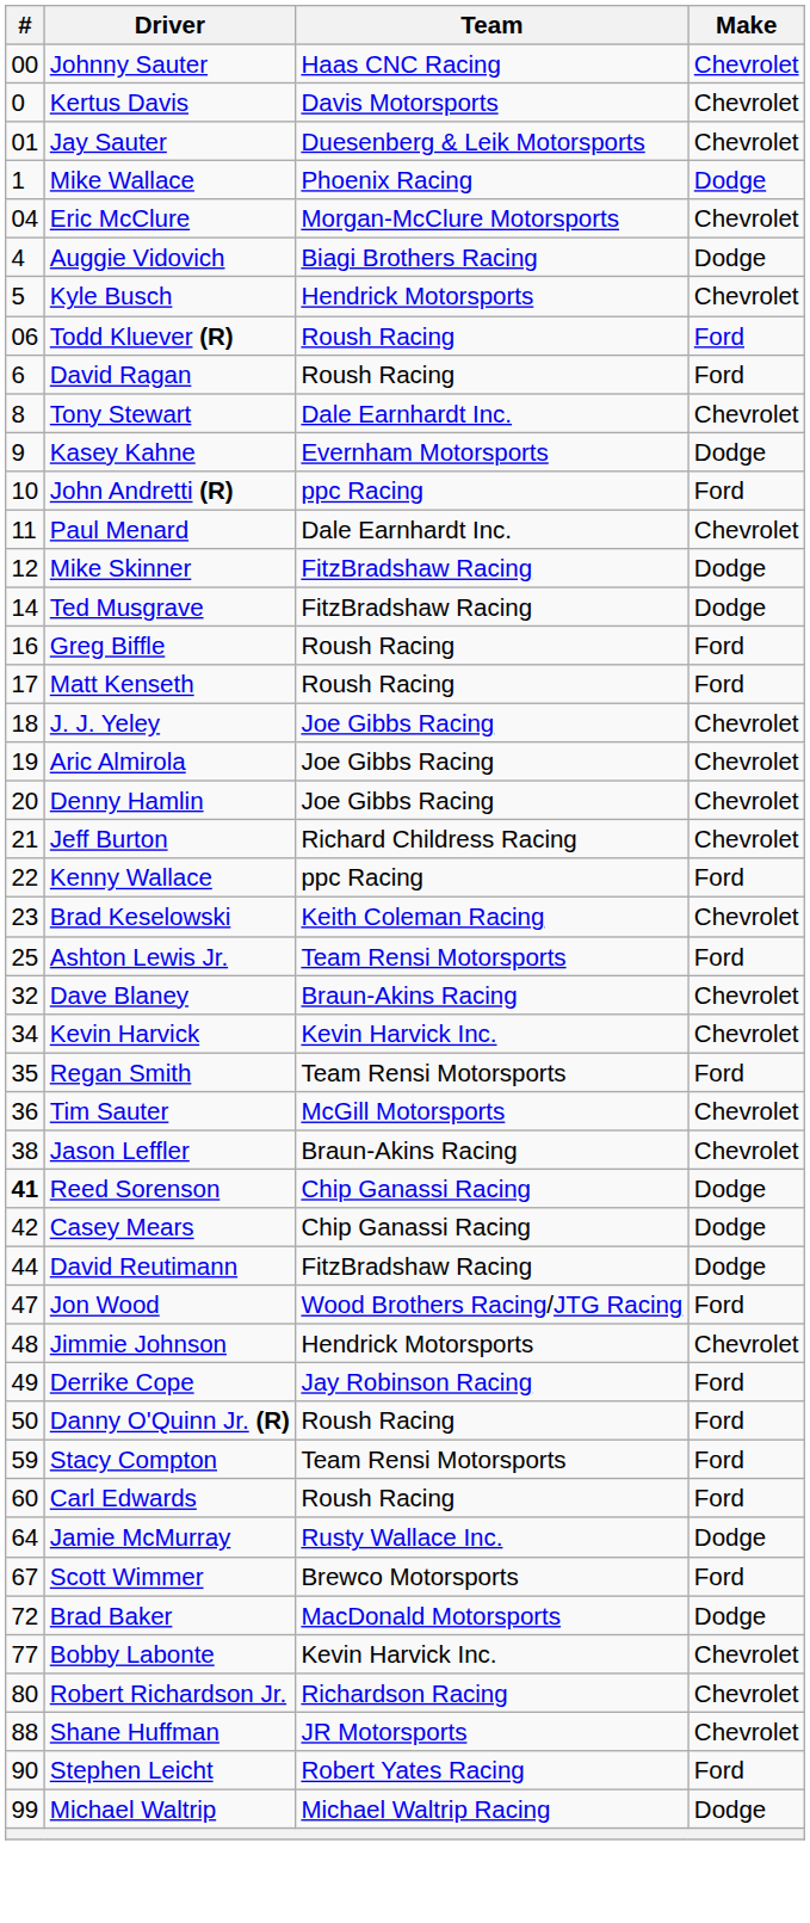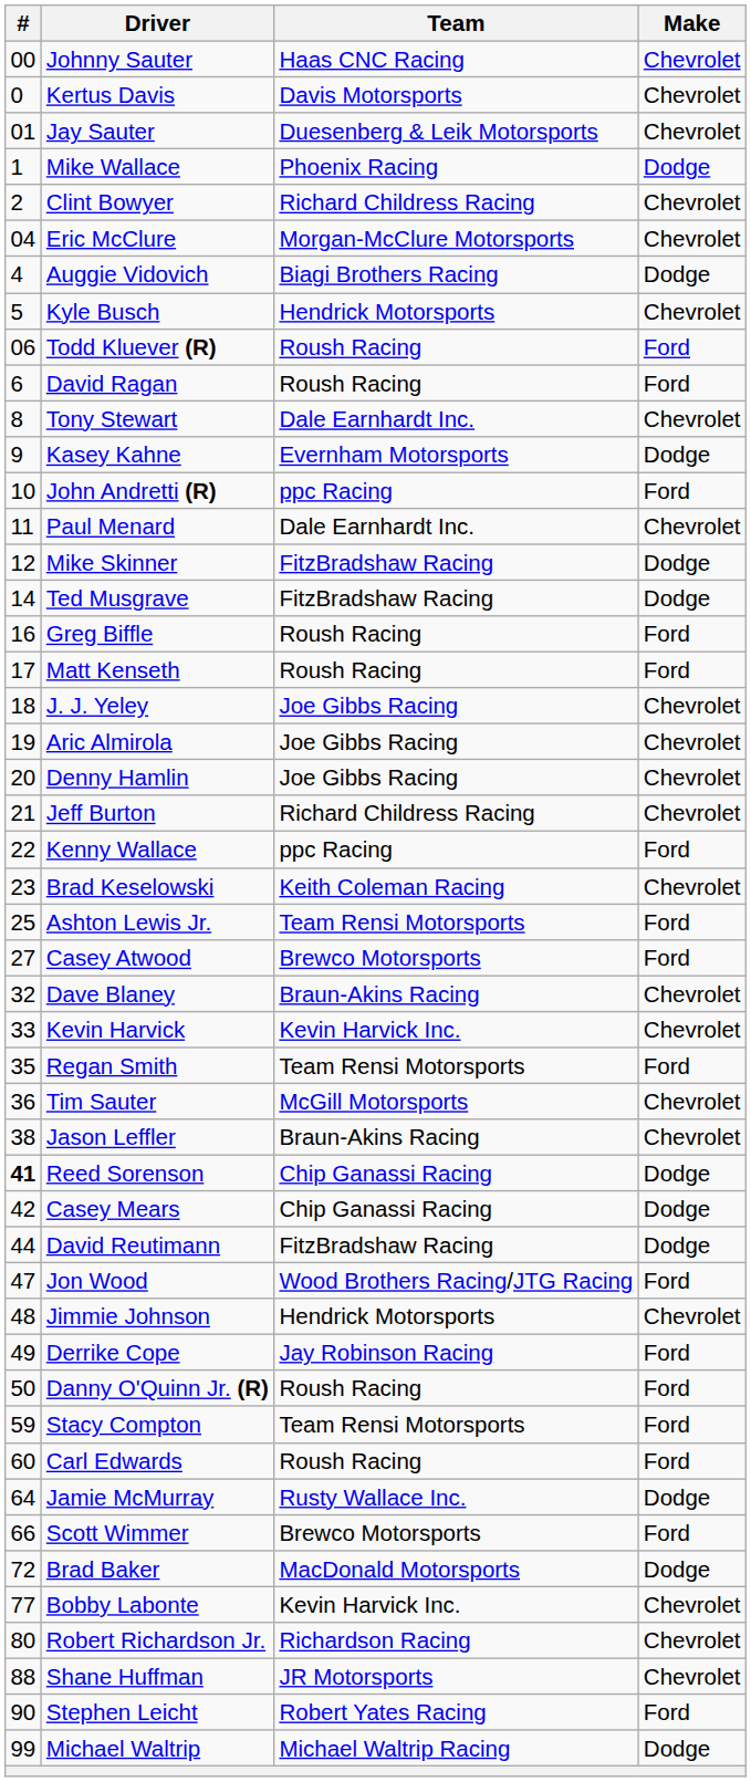 <table class="wikitable" style="font-size:95%">
 <tr>
 <th>#</th>
 <th>Driver</th>
 <th>Team</th>
 <th>Make</th>
 </tr>
 <tr>
 <td>00</td>
 <td><a href='#'>Johnny Sauter</a></td>
 <td><a href='#'>Haas CNC Racing</a></td>
 <td><a href='#'>Chevrolet</a></td>
 </tr>
 <tr>
 <td>0</td>
 <td><a href='#'>Kertus Davis</a></td>
 <td><a href='#'>Davis Motorsports</a></td>
 <td>Chevrolet</td>
 </tr>
 <tr>
 <td>01</td>
 <td><a href='#'>Jay Sauter</a></td>
 <td><a href='#'>Duesenberg & Leik Motorsports</a></td>
 <td>Chevrolet</td>
 </tr>
 <tr>
 <td>1</td>
 <td><a href='#'>Mike Wallace</a></td>
 <td><a href='#'>Phoenix Racing</a></td>
 <td><a href='#'>Dodge</a></td>
+</tr>
+<tr>
+<td>2</td>
+<td><a href='#'>Clint Bowyer</a></td>
+<td><a href='#'>Richard Childress Racing</a></td>
+<td>Chevrolet</td>
 </tr>
 <tr>
 <td>04</td>
 <td><a href='#'>Eric McClure</a></td>
 <td><a href='#'>Morgan-McClure Motorsports</a></td>
 <td>Chevrolet</td>
 </tr>
 <tr>
 <td>4</td>
 <td><a href='#'>Auggie Vidovich</a></td>
 <td><a href='#'>Biagi Brothers Racing</a></td>
 <td>Dodge</td>
 </tr>
 <tr>
 <td>5</td>
 <td><a href='#'>Kyle Busch</a></td>
 <td><a href='#'>Hendrick Motorsports</a></td>
 <td>Chevrolet</td>
 </tr>
 <tr>
 <td>06</td>
 <td><a href='#'>Todd Kluever</a> <strong>(R)</strong></td>
 <td><a href='#'>Roush Racing</a></td>
 <td><a href='#'>Ford</a></td>
 </tr>
 <tr>
 <td>6</td>
 <td><a href='#'>David Ragan</a></td>
 <td>Roush Racing</td>
 <td>Ford</td>
 </tr>
 <tr>
 <td>8</td>
 <td><a href='#'>Tony Stewart</a></td>
 <td><a href='#'>Dale Earnhardt Inc.</a></td>
 <td>Chevrolet</td>
 </tr>
 <tr>
 <td>9</td>
 <td><a href='#'>Kasey Kahne</a></td>
 <td><a href='#'>Evernham Motorsports</a></td>
 <td>Dodge</td>
 </tr>
 <tr>
 <td>10</td>
 <td><a href='#'>John Andretti</a> <strong>(R)</strong></td>
 <td><a href='#'>ppc Racing</a></td>
 <td>Ford</td>
 </tr>
 <tr>
 <td>11</td>
 <td><a href='#'>Paul Menard</a></td>
 <td>Dale Earnhardt Inc.</td>
 <td>Chevrolet</td>
 </tr>
 <tr>
 <td>12</td>
 <td><a href='#'>Mike Skinner</a></td>
 <td><a href='#'>FitzBradshaw Racing</a></td>
 <td>Dodge</td>
 </tr>
 <tr>
 <td>14</td>
 <td><a href='#'>Ted Musgrave</a></td>
 <td>FitzBradshaw Racing</td>
 <td>Dodge</td>
 </tr>
 <tr>
 <td>16</td>
 <td><a href='#'>Greg Biffle</a></td>
 <td>Roush Racing</td>
 <td>Ford</td>
 </tr>
 <tr>
 <td>17</td>
 <td><a href='#'>Matt Kenseth</a></td>
 <td>Roush Racing</td>
 <td>Ford</td>
 </tr>
 <tr>
 <td>18</td>
 <td><a href='#'>J. J. Yeley</a></td>
 <td><a href='#'>Joe Gibbs Racing</a></td>
 <td>Chevrolet</td>
 </tr>
 <tr>
 <td>19</td>
 <td><a href='#'>Aric Almirola</a></td>
 <td>Joe Gibbs Racing</td>
 <td>Chevrolet</td>
 </tr>
 <tr>
 <td>20</td>
 <td><a href='#'>Denny Hamlin</a></td>
 <td>Joe Gibbs Racing</td>
 <td>Chevrolet</td>
 </tr>
 <tr>
 <td>21</td>
 <td><a href='#'>Jeff Burton</a></td>
 <td>Richard Childress Racing</td>
 <td>Chevrolet</td>
 </tr>
 <tr>
 <td>22</td>
 <td><a href='#'>Kenny Wallace</a></td>
 <td>ppc Racing</td>
 <td>Ford</td>
 </tr>
 <tr>
 <td>23</td>
 <td><a href='#'>Brad Keselowski</a></td>
 <td><a href='#'>Keith Coleman Racing</a></td>
 <td>Chevrolet</td>
 </tr>
 <tr>
 <td>25</td>
 <td><a href='#'>Ashton Lewis Jr.</a></td>
 <td><a href='#'>Team Rensi Motorsports</a></td>
 <td>Ford</td>
 </tr>
 <tr>
+<td>27</td>
+<td><a href='#'>Casey Atwood</a></td>
+<td><a href='#'>Brewco Motorsports</a></td>
+<td>Ford</td>
+</tr>
+<tr>
 <td>32</td>
 <td><a href='#'>Dave Blaney</a></td>
 <td><a href='#'>Braun-Akins Racing</a></td>
 <td>Chevrolet</td>
 </tr>
 <tr>
-<td>34</td>
+<td>33</td>
 <td><a href='#'>Kevin Harvick</a></td>
 <td><a href='#'>Kevin Harvick Inc.</a></td>
 <td>Chevrolet</td>
 </tr>
 <tr>
 <td>35</td>
 <td><a href='#'>Regan Smith</a></td>
 <td>Team Rensi Motorsports</td>
 <td>Ford</td>
 </tr>
 <tr>
 <td>36</td>
 <td><a href='#'>Tim Sauter</a></td>
 <td><a href='#'>McGill Motorsports</a></td>
 <td>Chevrolet</td>
 </tr>
 <tr>
 <td>38</td>
 <td><a href='#'>Jason Leffler</a></td>
 <td>Braun-Akins Racing</td>
 <td>Chevrolet</td>
 </tr>
 <tr>
 <td><strong>41</strong></td>
 <td><a href='#'>Reed Sorenson</a></td>
 <td><a href='#'>Chip Ganassi Racing</a></td>
 <td>Dodge</td>
 </tr>
 <tr>
 <td>42</td>
 <td><a href='#'>Casey Mears</a></td>
 <td>Chip Ganassi Racing</td>
 <td>Dodge</td>
 </tr>
 <tr>
 <td>44</td>
 <td><a href='#'>David Reutimann</a></td>
 <td>FitzBradshaw Racing</td>
 <td>Dodge</td>
 </tr>
 <tr>
 <td>47</td>
 <td><a href='#'>Jon Wood</a></td>
 <td><a href='#'>Wood Brothers Racing</a>/<a href='#'>JTG Racing</a></td>
 <td>Ford</td>
 </tr>
 <tr>
 <td>48</td>
 <td><a href='#'>Jimmie Johnson</a></td>
 <td>Hendrick Motorsports</td>
 <td>Chevrolet</td>
 </tr>
 <tr>
 <td>49</td>
 <td><a href='#'>Derrike Cope</a></td>
 <td><a href='#'>Jay Robinson Racing</a></td>
 <td>Ford</td>
 </tr>
 <tr>
 <td>50</td>
 <td><a href='#'>Danny O'Quinn Jr.</a> <strong>(R)</strong></td>
 <td>Roush Racing</td>
 <td>Ford</td>
 </tr>
 <tr>
 <td>59</td>
 <td><a href='#'>Stacy Compton</a></td>
 <td>Team Rensi Motorsports</td>
 <td>Ford</td>
 </tr>
 <tr>
 <td>60</td>
 <td><a href='#'>Carl Edwards</a></td>
 <td>Roush Racing</td>
 <td>Ford</td>
 </tr>
 <tr>
 <td>64</td>
 <td><a href='#'>Jamie McMurray</a></td>
 <td><a href='#'>Rusty Wallace Inc.</a></td>
 <td>Dodge</td>
 </tr>
 <tr>
-<td>67</td>
+<td>66</td>
 <td><a href='#'>Scott Wimmer</a></td>
 <td>Brewco Motorsports</td>
 <td>Ford</td>
 </tr>
 <tr>
 <td>72</td>
 <td><a href='#'>Brad Baker</a></td>
 <td><a href='#'>MacDonald Motorsports</a></td>
 <td>Dodge</td>
 </tr>
 <tr>
 <td>77</td>
 <td><a href='#'>Bobby Labonte</a></td>
 <td>Kevin Harvick Inc.</td>
 <td>Chevrolet</td>
 </tr>
 <tr>
 <td>80</td>
 <td><a href='#'>Robert Richardson Jr.</a></td>
 <td><a href='#'>Richardson Racing</a></td>
 <td>Chevrolet</td>
 </tr>
 <tr>
 <td>88</td>
 <td><a href='#'>Shane Huffman</a></td>
 <td><a href='#'>JR Motorsports</a></td>
 <td>Chevrolet</td>
 </tr>
 <tr>
 <td>90</td>
 <td><a href='#'>Stephen Leicht</a></td>
 <td><a href='#'>Robert Yates Racing</a></td>
 <td>Ford</td>
 </tr>
 <tr>
 <td>99</td>
 <td><a href='#'>Michael Waltrip</a></td>
 <td><a href='#'>Michael Waltrip Racing</a></td>
 <td>Dodge</td>
 </tr>
 <tr>
 <th colspan="4"></th>
 </tr>
 </table>
